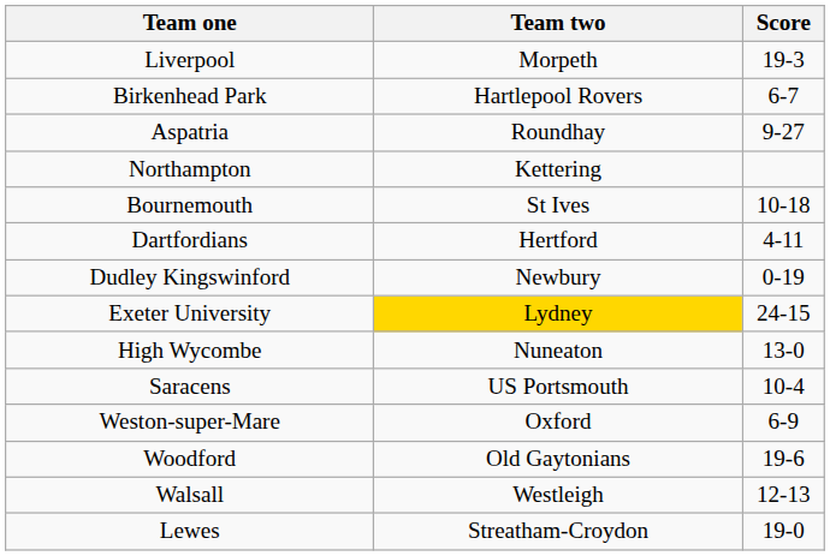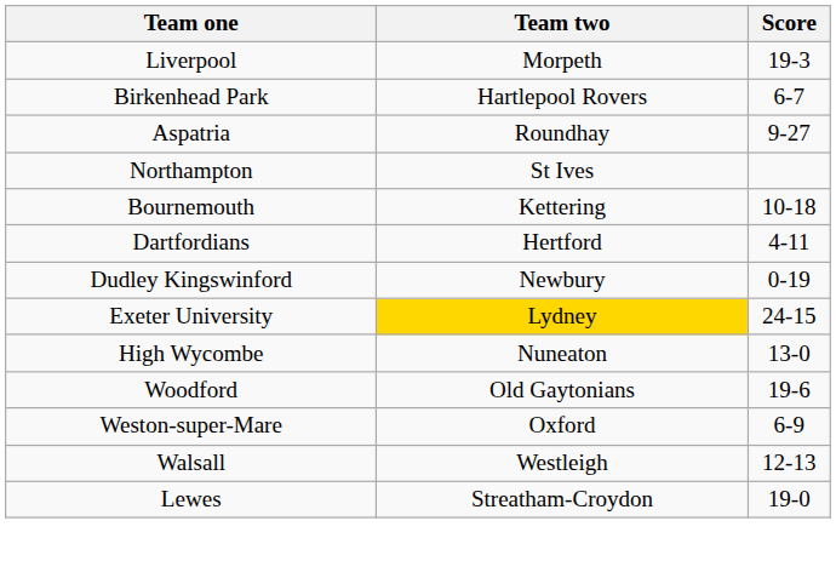 <table class="wikitable" style="text-align: center">
 <tr>
 <th width=250>Team one</th>
 <th width=250>Team two</th>
 <th width=50>Score</th>
 </tr>
 <tr>
 <td>Liverpool</td>
 <td>Morpeth</td>
 <td>19-3</td>
 </tr>
 <tr>
 <td>Birkenhead Park</td>
 <td>Hartlepool Rovers</td>
 <td>6-7</td>
 </tr>
 <tr>
 <td>Aspatria</td>
 <td>Roundhay</td>
 <td>9-27</td>
 </tr>
 <tr>
 <td>Northampton</td>
-<td>Kettering</td>
+<td>St Ives</td>
 <td></td>
 </tr>
 <tr>
 <td>Bournemouth</td>
-<td>St Ives</td>
+<td>Kettering</td>
 <td>10-18</td>
 </tr>
 <tr>
 <td>Dartfordians</td>
 <td>Hertford</td>
 <td>4-11</td>
 </tr>
 <tr>
 <td>Dudley Kingswinford</td>
 <td>Newbury</td>
 <td>0-19</td>
 </tr>
 <tr>
 <td>Exeter University</td>
 <td style="background: gold;">Lydney</td>
 <td>24-15</td>
 </tr>
 <tr>
 <td>High Wycombe</td>
 <td>Nuneaton</td>
 <td>13-0</td>
 </tr>
 <tr>
-<td>Saracens</td>
-<td>US Portsmouth</td>
-<td>10-4</td>
+<td>Woodford</td>
+<td>Old Gaytonians</td>
+<td>19-6</td>
 </tr>
 <tr>
 <td>Weston-super-Mare</td>
 <td>Oxford</td>
 <td>6-9</td>
-</tr>
-<tr>
-<td>Woodford</td>
-<td>Old Gaytonians</td>
-<td>19-6</td>
 </tr>
 <tr>
 <td>Walsall</td>
 <td>Westleigh</td>
 <td>12-13</td>
 </tr>
 <tr>
 <td>Lewes</td>
 <td>Streatham-Croydon</td>
 <td>19-0</td>
 </tr>
 </table>
